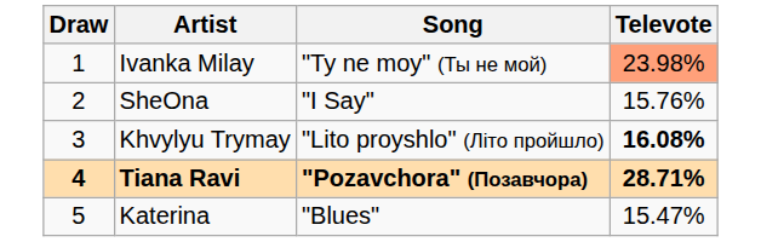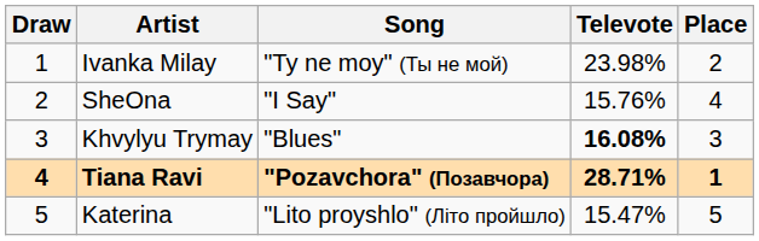 <table class="sortable wikitable" style="margin: 1em auto 1em auto; text-align:center;">
 <tr>
 <th>Draw</th>
 <th>Artist</th>
 <th>Song</th>
 <th>Televote</th>
+<th>Place</th>
 </tr>
 <tr>
 <td>1</td>
 <td style="text-align:left;">Ivanka Milay</td>
 <td style="text-align:left;">"Ty ne moy" <small>(Ты не мой)</small></td>
-<td style="background: lightsalmon;">23.98%</td>
+<td>23.98%</td>
+<td>2</td>
 </tr>
 <tr>
 <td>2</td>
 <td style="text-align:left;">SheOna</td>
 <td style="text-align:left;">"I Say"</td>
 <td>15.76%</td>
+<td>4</td>
 </tr>
 <tr>
 <td>3</td>
 <td style="text-align:left;">Khvylyu Trymay</td>
-<td style="text-align:left;">"Lito proyshlo" <small>(Літо пройшло)</small></td>
+<td style="text-align:left;">"Blues"</td>
 <td><strong>16.08%</strong></td>
+<td>3</td>
 </tr>
 <tr style="font-weight:bold; background:navajowhite;">
 <td>4</td>
 <td style="text-align:left;">Tiana Ravi</td>
 <td style="text-align:left;">"Pozavchora" <small>(Позавчора)</small></td>
 <td>28.71%</td>
+<td>1</td>
 </tr>
 <tr>
 <td>5</td>
 <td style="text-align:left;">Katerina</td>
-<td style="text-align:left;">"Blues"</td>
+<td style="text-align:left;">"Lito proyshlo" <small>(Літо пройшло)</small></td>
 <td>15.47%</td>
+<td>5</td>
 </tr>
 </table>
